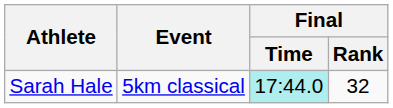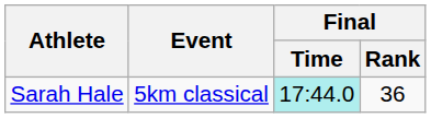 <table class="wikitable">
 <tr>
 <th rowspan="2">Athlete</th>
 <th rowspan="2">Event</th>
 <th colspan="2">Final</th>
 </tr>
 <tr>
 <th>Time</th>
 <th>Rank</th>
 </tr>
 <tr>
 <td rowspan="1"><a href='#'>Sarah Hale</a></td>
 <td><a href='#'>5km classical</a></td>
 <td align="center" style="background: paleturquoise;">17:44.0</td>
-<td align="center">32</td>
+<td align="center">36</td>
 </tr>
 </table>
